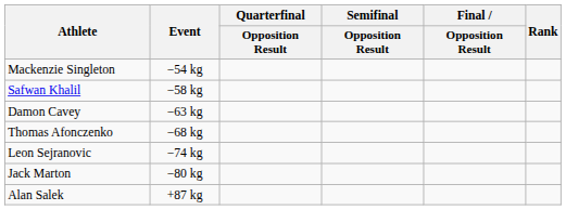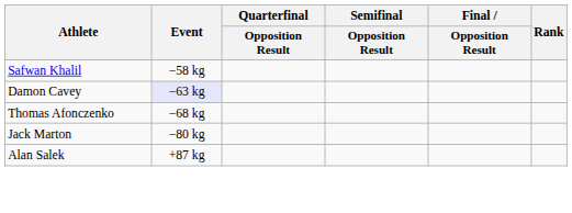 <table class=wikitable style="text-align:center; font-size:90%;">
 <tr>
 <th rowspan=2 style="width:11em;">Athlete</th>
 <th rowspan=2 style="width:5em;">Event</th>
 <th>Quarterfinal</th>
 <th>Semifinal</th>
 <th>Final / </th>
 <th rowspan=2>Rank</th>
 </tr>
 <tr style=font-size:95%>
 <th style="width:8em;">Opposition<br>Result</th>
 <th style="width:8em;">Opposition<br>Result</th>
 <th style="width:8em;">Opposition<br>Result</th>
 </tr>
 <tr>
-<td align=left>Mackenzie Singleton</td>
-<td>−54 kg</td>
-<td></td>
-<td></td>
-<td></td>
-<td></td>
-</tr>
-<tr>
 <td align=left><a href='#'>Safwan Khalil</a></td>
 <td>−58 kg</td>
 <td></td>
 <td></td>
 <td></td>
 <td></td>
 </tr>
 <tr>
 <td align=left>Damon Cavey</td>
-<td>−63 kg</td>
+<td style="background: lavender;">−63 kg</td>
 <td></td>
 <td></td>
 <td></td>
 <td></td>
 </tr>
 <tr>
 <td align=left>Thomas Afonczenko</td>
 <td>−68 kg</td>
-<td></td>
-<td></td>
-<td></td>
-<td></td>
-</tr>
-<tr>
-<td align=left>Leon Sejranovic</td>
-<td>−74 kg</td>
 <td></td>
 <td></td>
 <td></td>
 <td></td>
 </tr>
 <tr>
 <td align=left>Jack Marton</td>
 <td>−80 kg</td>
 <td></td>
 <td></td>
 <td></td>
 <td></td>
 </tr>
 <tr>
 <td align=left>Alan Salek</td>
 <td>+87 kg</td>
 <td></td>
 <td></td>
 <td></td>
 <td></td>
 </tr>
 </table>
